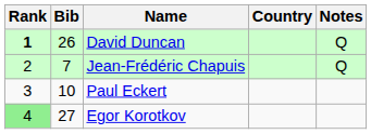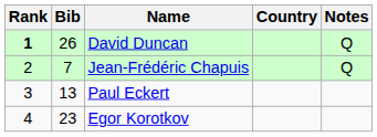 <table class="wikitable" style="text-align:center;">
 <tr>
 <th>Rank</th>
 <th>Bib</th>
 <th>Name</th>
 <th>Country</th>
 <th>Notes</th>
 </tr>
 <tr bgcolor=ccffcc>
 <td><strong>1</strong></td>
 <td>26</td>
 <td align=left><a href='#'>David Duncan</a></td>
 <td align="left"></td>
 <td>Q</td>
 </tr>
 <tr bgcolor=ccffcc>
 <td>2</td>
 <td>7</td>
 <td align=left><a href='#'>Jean-Frédéric Chapuis</a></td>
 <td align="left"></td>
 <td>Q</td>
 </tr>
 <tr>
 <td>3</td>
-<td>10</td>
+<td>13</td>
 <td align=left><a href='#'>Paul Eckert</a></td>
 <td align="left"></td>
 <td></td>
 </tr>
 <tr>
-<td style="background: lightgreen;">4</td>
-<td>27</td>
+<td>4</td>
+<td>23</td>
 <td align=left><a href='#'>Egor Korotkov</a></td>
 <td align="left"></td>
 <td></td>
 </tr>
 </table>
